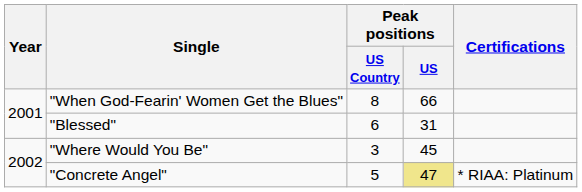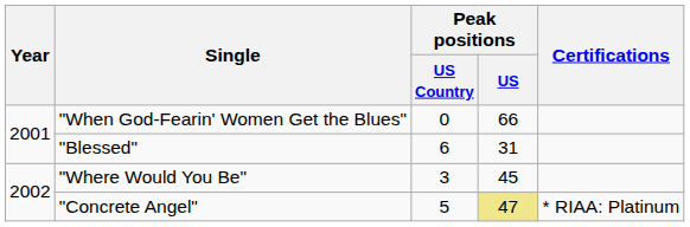 <table class="wikitable">
 <tr>
 <th rowspan="2">Year</th>
 <th rowspan="2">Single</th>
 <th colspan="2">Peak positions</th>
 <th rowspan="2"><a href='#'>Certifications</a></th>
 </tr>
 <tr>
 <th style="width:45px;"><small><a href='#'>US<br>Country</a><br></small></th>
 <th style="width:45px;"><small><a href='#'>US</a><br></small></th>
 </tr>
 <tr>
 <td rowspan="2">2001</td>
 <td>"When God-Fearin' Women Get the Blues"</td>
-<td align="center">8</td>
+<td align="center">0</td>
 <td align="center">66</td>
 <td></td>
 </tr>
 <tr>
 <td>"Blessed"</td>
 <td align="center">6</td>
 <td align="center">31</td>
 <td></td>
 </tr>
 <tr>
 <td rowspan="2">2002</td>
 <td>"Where Would You Be"</td>
 <td align="center">3</td>
 <td align="center">45</td>
 <td></td>
 </tr>
 <tr>
 <td>"Concrete Angel"</td>
 <td align="center">5</td>
 <td align="center" style="background: khaki;">47</td>
 <td>* RIAA: Platinum</td>
 </tr>
 </table>
